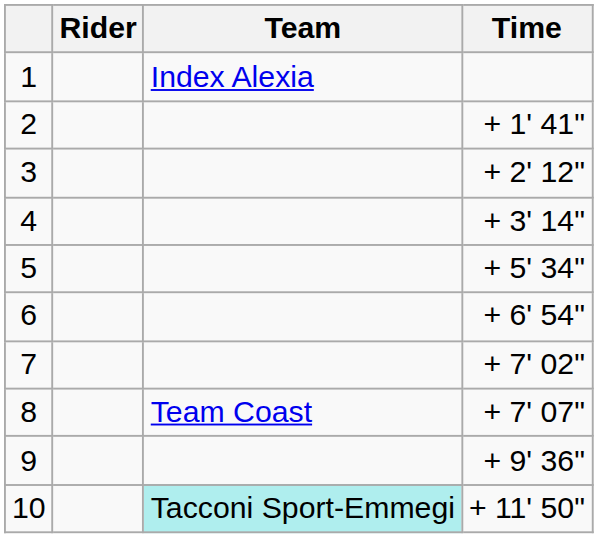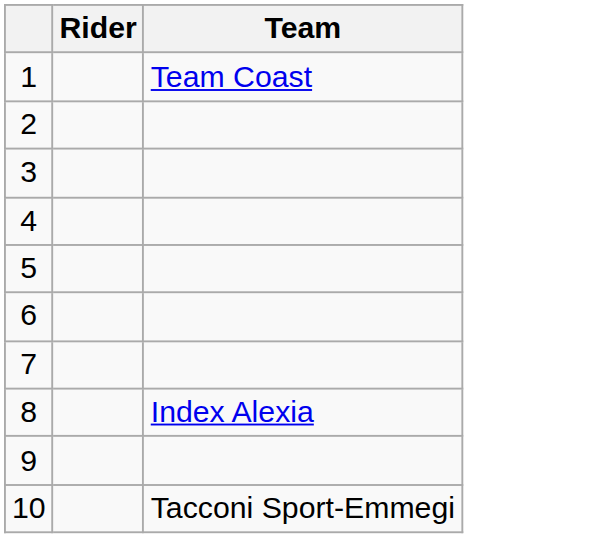 <table class="wikitable">
 <tr>
 <th></th>
 <th>Rider</th>
 <th>Team</th>
-<th>Time</th>
 </tr>
 <tr>
 <td style="text-align:center;">1</td>
 <td> </td>
-<td><a href='#'>Index Alexia</a></td>
-<td style="text-align:right;"></td>
+<td><a href='#'>Team Coast</a></td>
 </tr>
 <tr>
 <td style="text-align:center;">2</td>
 <td></td>
 <td></td>
-<td style="text-align:right;">+ 1' 41"</td>
 </tr>
 <tr>
 <td style="text-align:center;">3</td>
 <td></td>
 <td></td>
-<td style="text-align:right;">+ 2' 12"</td>
 </tr>
 <tr>
 <td style="text-align:center;">4</td>
 <td></td>
 <td></td>
-<td style="text-align:right;">+ 3' 14"</td>
 </tr>
 <tr>
 <td style="text-align:center;">5</td>
 <td></td>
 <td></td>
-<td style="text-align:right;">+ 5' 34"</td>
 </tr>
 <tr>
 <td style="text-align:center;">6</td>
 <td></td>
 <td></td>
-<td style="text-align:right;">+ 6' 54"</td>
 </tr>
 <tr>
 <td style="text-align:center;">7</td>
 <td></td>
 <td></td>
-<td style="text-align:right;">+ 7' 02"</td>
 </tr>
 <tr>
 <td style="text-align:center;">8</td>
 <td></td>
-<td><a href='#'>Team Coast</a></td>
-<td style="text-align:right;">+ 7' 07"</td>
+<td><a href='#'>Index Alexia</a></td>
 </tr>
 <tr>
 <td style="text-align:center;">9</td>
 <td></td>
 <td></td>
-<td style="text-align:right;">+ 9' 36"</td>
 </tr>
 <tr>
 <td style="text-align:center;">10</td>
 <td></td>
-<td style="background: paleturquoise;">Tacconi Sport-Emmegi</td>
-<td style="text-align:right;">+ 11' 50"</td>
+<td>Tacconi Sport-Emmegi</td>
 </tr>
 </table>
